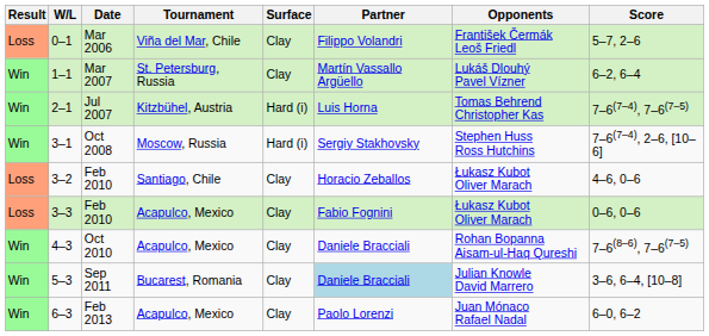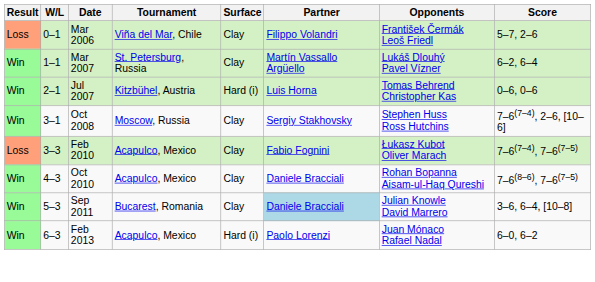 <table class="sortable wikitable">
 <tr>
 <th style="width:40px">Result</th>
 <th style="width:35px" class="unsortable">W/L</th>
 <th style="width:60px">Date</th>
 <th style="width:160px">Tournament</th>
 <th style="width:55px">Surface</th>
 <th style="width:170px">Partner</th>
 <th style="width:170px">Opponents</th>
 <th style="width:140px" class="unsortable">Score</th>
 </tr>
 <tr style="background:#d4f1c5;">
 <td style="background:#ffa07a;">Loss</td>
 <td>0–1</td>
 <td>Mar 2006</td>
 <td><a href='#'>Viña del Mar</a>, Chile</td>
 <td>Clay</td>
 <td> <a href='#'>Filippo Volandri</a></td>
 <td> <a href='#'>František Čermák</a> <br>  <a href='#'>Leoš Friedl</a></td>
 <td>5–7, 2–6</td>
 </tr>
 <tr style="background:#d4f1c5;">
 <td style="background:#98fb98;">Win</td>
 <td>1–1</td>
 <td>Mar 2007</td>
 <td><a href='#'>St. Petersburg</a>, Russia</td>
 <td>Clay</td>
 <td> <a href='#'>Martín Vassallo Argüello</a></td>
 <td> <a href='#'>Lukáš Dlouhý</a> <br>  <a href='#'>Pavel Vízner</a></td>
 <td>6–2, 6–4</td>
 </tr>
 <tr style="background:#d4f1c5;">
 <td style="background:#98fb98;">Win</td>
 <td>2–1</td>
 <td>Jul 2007</td>
 <td><a href='#'>Kitzbühel</a>, Austria</td>
 <td>Hard (i)</td>
 <td> <a href='#'>Luis Horna</a></td>
 <td> <a href='#'>Tomas Behrend</a> <br>  <a href='#'>Christopher Kas</a></td>
-<td>7–6<sup>(7–4)</sup>, 7–6<sup>(7–5)</sup></td>
+<td>0–6, 0–6</td>
 </tr>
 <tr>
 <td style="background:#98fb98;">Win</td>
 <td>3–1</td>
 <td>Oct 2008</td>
 <td><a href='#'>Moscow</a>, Russia</td>
-<td>Hard (i)</td>
+<td>Clay</td>
 <td> <a href='#'>Sergiy Stakhovsky</a></td>
 <td> <a href='#'>Stephen Huss</a> <br>  <a href='#'>Ross Hutchins</a></td>
 <td>7–6<sup>(7–4)</sup>, 2–6, [10–6]</td>
-</tr>
-<tr>
-<td style="background:#ffa07a;">Loss</td>
-<td>3–2</td>
-<td>Feb 2010</td>
-<td><a href='#'>Santiago</a>, Chile</td>
-<td>Clay</td>
-<td> <a href='#'>Horacio Zeballos</a></td>
-<td> <a href='#'>Łukasz Kubot</a> <br>  <a href='#'>Oliver Marach</a></td>
-<td>4–6, 0–6</td>
 </tr>
 <tr style="background:#d4f1c5;">
 <td style="background:#ffa07a;">Loss</td>
 <td>3–3</td>
 <td>Feb 2010</td>
 <td><a href='#'>Acapulco</a>, Mexico</td>
 <td>Clay</td>
 <td> <a href='#'>Fabio Fognini</a></td>
 <td> <a href='#'>Łukasz Kubot</a> <br>  <a href='#'>Oliver Marach</a></td>
-<td>0–6, 0–6</td>
+<td>7–6<sup>(7–4)</sup>, 7–6<sup>(7–5)</sup></td>
 </tr>
 <tr>
 <td style="background:#98fb98;">Win</td>
 <td>4–3</td>
 <td>Oct 2010</td>
 <td><a href='#'>Acapulco</a>, Mexico</td>
 <td>Clay</td>
 <td> <a href='#'>Daniele Bracciali</a></td>
 <td> <a href='#'>Rohan Bopanna</a> <br>  <a href='#'>Aisam-ul-Haq Qureshi</a></td>
 <td>7–6<sup>(8–6)</sup>, 7–6<sup>(7–5)</sup></td>
 </tr>
 <tr>
 <td style="background:#98fb98;">Win</td>
 <td>5–3</td>
 <td>Sep 2011</td>
 <td><a href='#'>Bucarest</a>, Romania</td>
 <td>Clay</td>
 <td style="background: lightblue;"> <a href='#'>Daniele Bracciali</a></td>
 <td> <a href='#'>Julian Knowle</a> <br>  <a href='#'>David Marrero</a></td>
 <td>3–6, 6–4, [10–8]</td>
 </tr>
 <tr>
 <td style="background:#98fb98;">Win</td>
 <td>6–3</td>
 <td>Feb 2013</td>
 <td><a href='#'>Acapulco</a>, Mexico</td>
-<td>Clay</td>
+<td>Hard (i)</td>
 <td> <a href='#'>Paolo Lorenzi</a></td>
 <td> <a href='#'>Juan Mónaco</a> <br>  <a href='#'>Rafael Nadal</a></td>
 <td>6–0, 6–2</td>
 </tr>
 </table>
